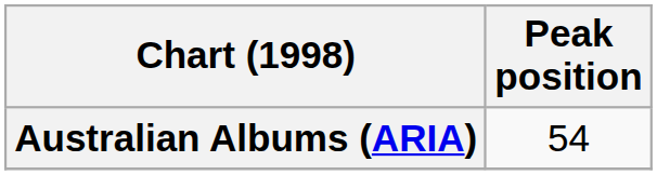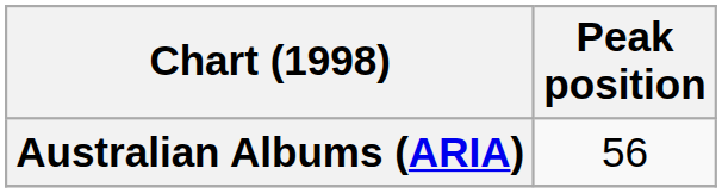 <table class="wikitable sortable plainrowheaders">
 <tr>
 <th align="left">Chart (1998)</th>
 <th align="left">Peak<br>position</th>
 </tr>
 <tr>
 <th scope="row">Australian Albums (<a href='#'>ARIA</a>)</th>
-<td align="center">54</td>
+<td align="center">56</td>
 </tr>
 <tr>
 </tr>
 <tr>
 </tr>
 <tr>
 </tr>
 <tr>
 </tr>
 <tr>
 </tr>
 </table>
